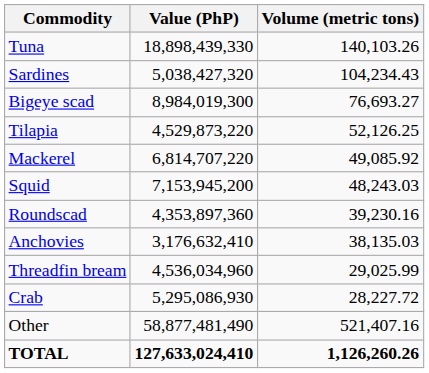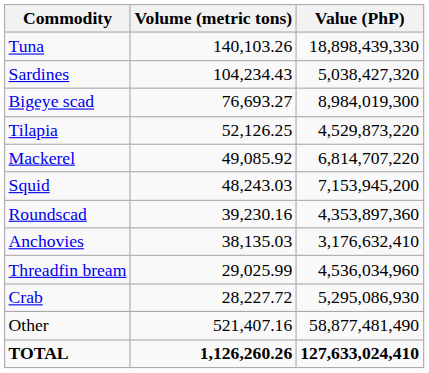 <table class="wikitable floatright">
 <tr>
 <th>Commodity</th>
+<th>Volume (metric tons)</th>
 <th>Value (PhP)</th>
-<th>Volume (metric tons)</th>
 </tr>
 <tr>
 <td><a href='#'>Tuna</a></td>
+<td style="text-align:right;">140,103.26</td>
 <td style="text-align:right;">18,898,439,330</td>
-<td style="text-align:right;">140,103.26</td>
 </tr>
 <tr>
 <td><a href='#'>Sardines</a></td>
+<td style="text-align:right;">104,234.43</td>
 <td style="text-align:right;">5,038,427,320</td>
-<td style="text-align:right;">104,234.43</td>
 </tr>
 <tr>
 <td><a href='#'>Bigeye scad</a></td>
+<td style="text-align:right;">76,693.27</td>
 <td style="text-align:right;">8,984,019,300</td>
-<td style="text-align:right;">76,693.27</td>
 </tr>
 <tr>
 <td><a href='#'>Tilapia</a></td>
+<td style="text-align:right;">52,126.25</td>
 <td style="text-align:right;">4,529,873,220</td>
-<td style="text-align:right;">52,126.25</td>
 </tr>
 <tr>
 <td><a href='#'>Mackerel</a></td>
+<td style="text-align:right;">49,085.92</td>
 <td style="text-align:right;">6,814,707,220</td>
-<td style="text-align:right;">49,085.92</td>
 </tr>
 <tr>
 <td><a href='#'>Squid</a></td>
+<td style="text-align:right;">48,243.03</td>
 <td style="text-align:right;">7,153,945,200</td>
-<td style="text-align:right;">48,243.03</td>
 </tr>
 <tr>
 <td><a href='#'>Roundscad</a></td>
+<td style="text-align:right;">39,230.16</td>
 <td style="text-align:right;">4,353,897,360</td>
-<td style="text-align:right;">39,230.16</td>
 </tr>
 <tr>
 <td><a href='#'>Anchovies</a></td>
+<td style="text-align:right;">38,135.03</td>
 <td style="text-align:right;">3,176,632,410</td>
-<td style="text-align:right;">38,135.03</td>
 </tr>
 <tr>
 <td><a href='#'>Threadfin bream</a></td>
+<td style="text-align:right;">29,025.99</td>
 <td style="text-align:right;">4,536,034,960</td>
-<td style="text-align:right;">29,025.99</td>
 </tr>
 <tr>
 <td><a href='#'>Crab</a></td>
+<td style="text-align:right;">28,227.72</td>
 <td style="text-align:right;">5,295,086,930</td>
-<td style="text-align:right;">28,227.72</td>
 </tr>
 <tr>
 <td>Other</td>
+<td style="text-align:right;">521,407.16</td>
 <td style="text-align:right;">58,877,481,490</td>
-<td style="text-align:right;">521,407.16</td>
 </tr>
 <tr>
 <td><strong>TOTAL</strong></td>
+<td style="text-align:right;"><strong>1,126,260.26</strong></td>
 <td style="text-align:right;"><strong>127,633,024,410</strong></td>
-<td style="text-align:right;"><strong>1,126,260.26</strong></td>
 </tr>
 </table>
